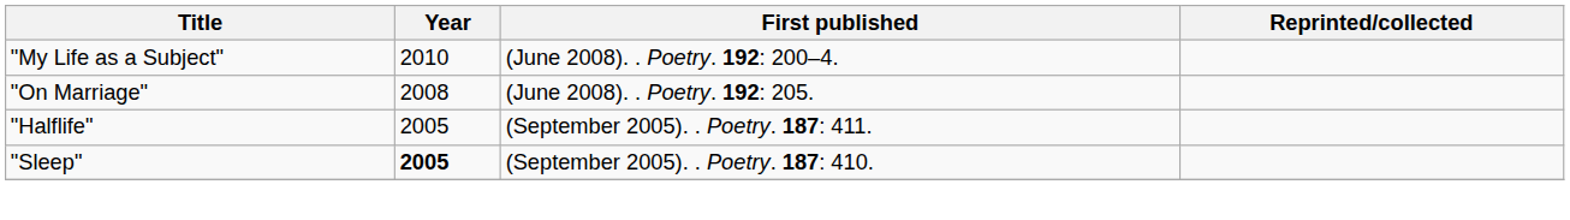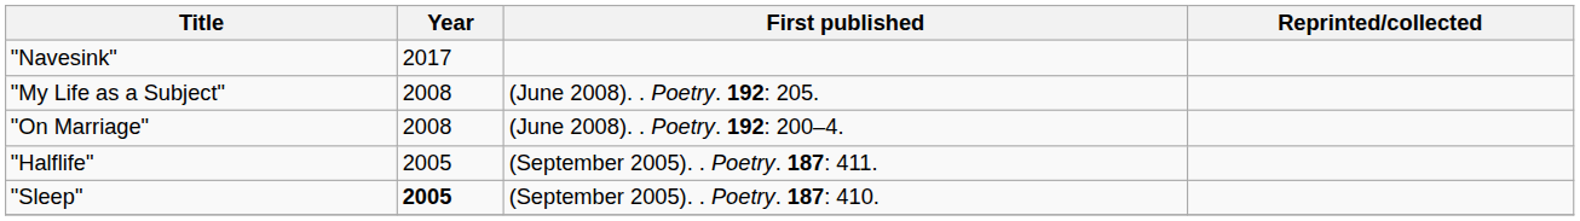 <table class='wikitable sortable' width='90%'>
 <tr>
 <th width=25%>Title</th>
 <th>Year</th>
 <th>First published</th>
 <th>Reprinted/collected</th>
 </tr>
 <tr>
+<td>"Navesink"</td>
+<td>2017</td>
+<td></td>
+<td></td>
+</tr>
+<tr>
 <td>"My Life as a Subject"</td>
-<td>2010</td>
-<td>(June 2008). . <em>Poetry</em>. <strong>192</strong>: 200–4.</td>
+<td>2008</td>
+<td>(June 2008). . <em>Poetry</em>. <strong>192</strong>: 205.</td>
 <td></td>
 </tr>
 <tr>
 <td>"On Marriage"</td>
 <td>2008</td>
-<td>(June 2008). . <em>Poetry</em>. <strong>192</strong>: 205.</td>
+<td>(June 2008). . <em>Poetry</em>. <strong>192</strong>: 200–4.</td>
 <td></td>
 </tr>
 <tr>
 <td>"Halflife"</td>
 <td>2005</td>
 <td>(September 2005). . <em>Poetry</em>. <strong>187</strong>: 411.</td>
 <td></td>
 </tr>
 <tr>
 <td>"Sleep"</td>
 <td><strong>2005</strong></td>
 <td>(September 2005). . <em>Poetry</em>. <strong>187</strong>: 410.</td>
 <td></td>
 </tr>
 <tr>
 </tr>
 </table>
